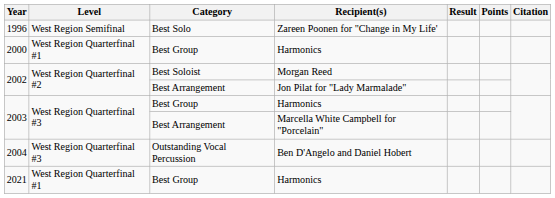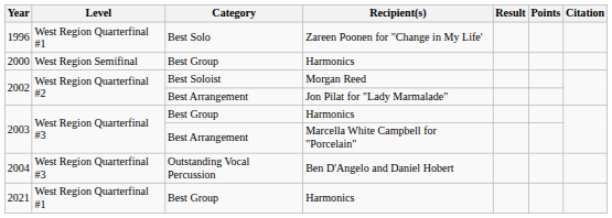 <table class="wikitable sortable">
 <tr>
 <th>Year</th>
 <th>Level</th>
 <th>Category</th>
 <th>Recipient(s)</th>
 <th>Result</th>
 <th>Points</th>
 <th class=unsortable>Citation</th>
 </tr>
 <tr>
 <td>1996</td>
-<td>West Region Semifinal</td>
+<td>West Region Quarterfinal #1</td>
 <td>Best Solo</td>
 <td>Zareen Poonen for "Change in My Life'</td>
 <td></td>
 <td></td>
 <td></td>
 </tr>
 <tr>
 <td>2000</td>
-<td>West Region Quarterfinal #1</td>
+<td>West Region Semifinal</td>
 <td>Best Group</td>
 <td>Harmonics</td>
 <td></td>
 <td></td>
 <td></td>
 </tr>
 <tr>
 <td rowspan="2">2002</td>
 <td rowspan="2">West Region Quarterfinal #2</td>
 <td>Best Soloist</td>
 <td>Morgan Reed</td>
 <td></td>
 <td></td>
 <td rowspan="2"></td>
 </tr>
 <tr>
 <td>Best Arrangement</td>
 <td>Jon Pilat for "Lady Marmalade"</td>
 <td></td>
 <td></td>
 </tr>
 <tr>
 <td rowspan="2">2003</td>
 <td rowspan="2">West Region Quarterfinal #3</td>
 <td>Best Group</td>
 <td>Harmonics</td>
 <td></td>
 <td></td>
 <td rowspan="2"></td>
 </tr>
 <tr>
 <td>Best Arrangement</td>
 <td>Marcella White Campbell for "Porcelain"</td>
 <td></td>
 <td></td>
 </tr>
 <tr>
 <td>2004</td>
 <td>West Region Quarterfinal #3</td>
 <td>Outstanding Vocal Percussion</td>
 <td>Ben D'Angelo and Daniel Hobert</td>
 <td></td>
 <td></td>
 <td></td>
 </tr>
 <tr>
 <td>2021</td>
 <td>West Region Quarterfinal #1</td>
 <td>Best Group</td>
 <td>Harmonics</td>
 <td></td>
 <td></td>
 <td></td>
 </tr>
 </table>
